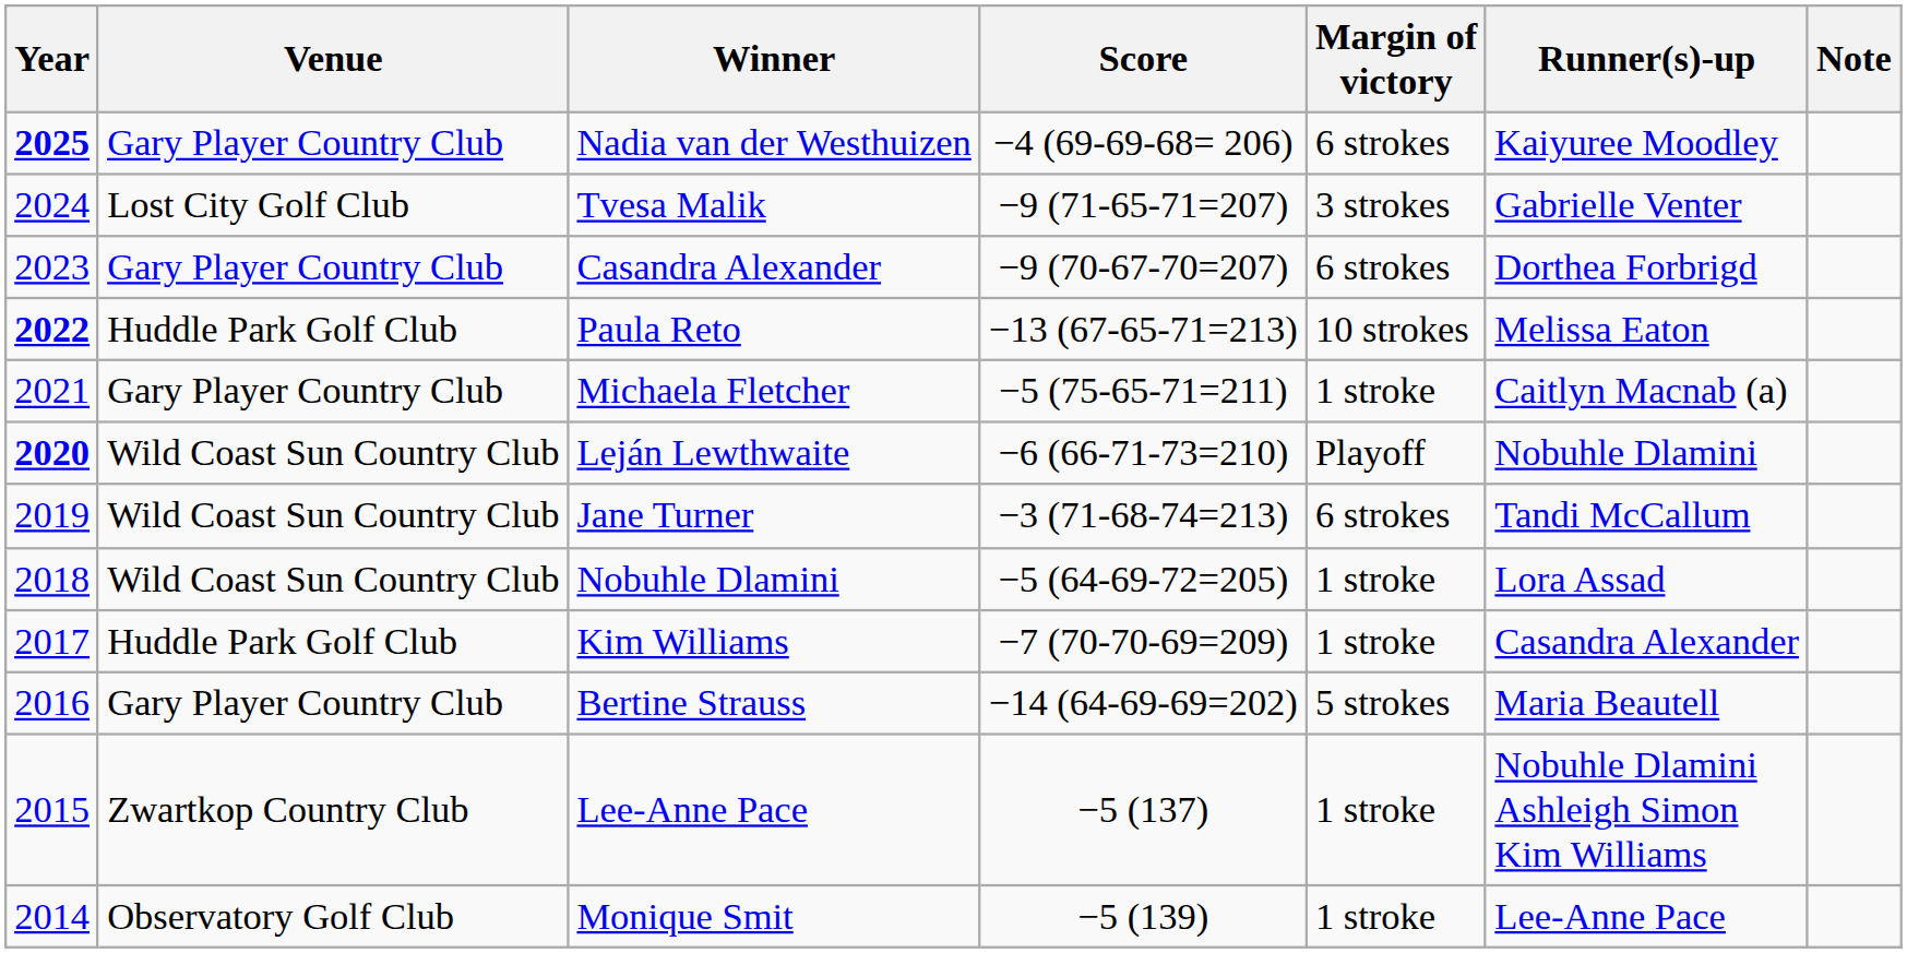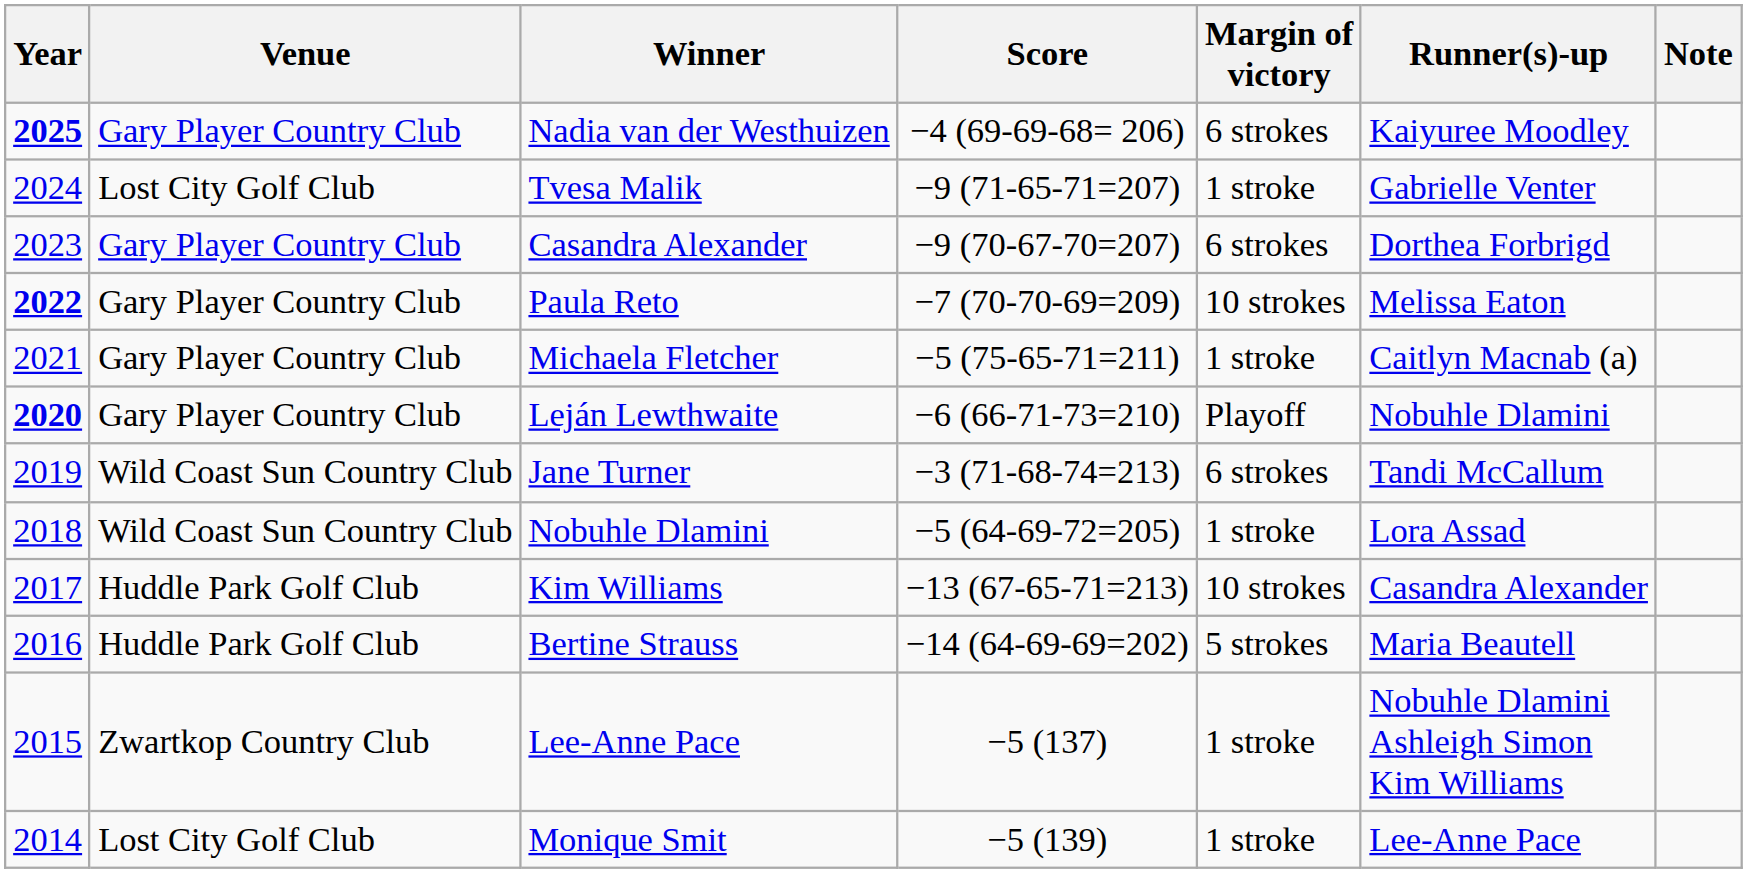 <table class=wikitable style="font-size:95%">
 <tr>
 <th>Year</th>
 <th>Venue</th>
 <th>Winner</th>
 <th>Score</th>
 <th>Margin of<br>victory</th>
 <th>Runner(s)-up</th>
 <th>Note</th>
 </tr>
 <tr>
 <td><strong><a href='#'>2025</a></strong></td>
 <td><a href='#'>Gary Player Country Club</a></td>
 <td> <a href='#'>Nadia van der Westhuizen</a></td>
 <td align=center>−4 (69-69-68= 206)</td>
 <td>6 strokes</td>
 <td> <a href='#'>Kaiyuree Moodley</a></td>
 <td></td>
 </tr>
 <tr>
 <td><a href='#'>2024</a></td>
 <td>Lost City Golf Club</td>
 <td> <a href='#'>Tvesa Malik</a></td>
 <td align=center>−9 (71-65-71=207)</td>
-<td>3 strokes</td>
+<td>1 stroke</td>
 <td> <a href='#'>Gabrielle Venter</a></td>
 <td></td>
 </tr>
 <tr>
 <td><a href='#'>2023</a></td>
 <td><a href='#'>Gary Player Country Club</a></td>
 <td> <a href='#'>Casandra Alexander</a></td>
 <td align=center>−9 (70-67-70=207)</td>
 <td>6 strokes</td>
 <td> <a href='#'>Dorthea Forbrigd</a></td>
 <td></td>
 </tr>
 <tr>
 <td><strong><a href='#'>2022</a></strong></td>
-<td>Huddle Park Golf Club</td>
+<td>Gary Player Country Club</td>
 <td> <a href='#'>Paula Reto</a></td>
-<td align=center>−13 (67-65-71=213)</td>
+<td align=center>−7 (70-70-69=209)</td>
 <td>10 strokes</td>
 <td> <a href='#'>Melissa Eaton</a></td>
 <td></td>
 </tr>
 <tr>
 <td><a href='#'>2021</a></td>
 <td>Gary Player Country Club</td>
 <td> <a href='#'>Michaela Fletcher</a></td>
 <td align=center>−5 (75-65-71=211)</td>
 <td>1 stroke</td>
 <td> <a href='#'>Caitlyn Macnab</a> (a)</td>
 <td></td>
 </tr>
 <tr>
 <td><strong><a href='#'>2020</a></strong></td>
-<td>Wild Coast Sun Country Club</td>
+<td>Gary Player Country Club</td>
 <td> <a href='#'>Leján Lewthwaite</a></td>
 <td align=center>−6 (66-71-73=210)</td>
 <td>Playoff</td>
 <td> <a href='#'>Nobuhle Dlamini</a></td>
 <td></td>
 </tr>
 <tr>
 <td><a href='#'>2019</a></td>
 <td>Wild Coast Sun Country Club</td>
 <td> <a href='#'>Jane Turner</a></td>
 <td align=center>−3 (71-68-74=213)</td>
 <td>6 strokes</td>
 <td> <a href='#'>Tandi McCallum</a></td>
 <td></td>
 </tr>
 <tr>
 <td><a href='#'>2018</a></td>
 <td>Wild Coast Sun Country Club</td>
 <td> <a href='#'>Nobuhle Dlamini</a></td>
 <td align=center>−5 (64-69-72=205)</td>
 <td>1 stroke</td>
 <td> <a href='#'>Lora Assad</a></td>
 <td></td>
 </tr>
 <tr>
 <td><a href='#'>2017</a></td>
 <td>Huddle Park Golf Club</td>
 <td> <a href='#'>Kim Williams</a></td>
-<td align=center>−7 (70-70-69=209)</td>
-<td>1 stroke</td>
+<td align=center>−13 (67-65-71=213)</td>
+<td>10 strokes</td>
 <td> <a href='#'>Casandra Alexander</a></td>
 <td></td>
 </tr>
 <tr>
 <td><a href='#'>2016</a></td>
-<td>Gary Player Country Club</td>
+<td>Huddle Park Golf Club</td>
 <td> <a href='#'>Bertine Strauss</a></td>
 <td align=center>−14 (64-69-69=202)</td>
 <td>5 strokes</td>
 <td> <a href='#'>Maria Beautell</a></td>
 <td></td>
 </tr>
 <tr>
 <td><a href='#'>2015</a></td>
 <td>Zwartkop Country Club</td>
 <td> <a href='#'>Lee-Anne Pace</a></td>
 <td align=center>−5 (137)</td>
 <td>1 stroke</td>
 <td> <a href='#'>Nobuhle Dlamini</a><br> <a href='#'>Ashleigh Simon</a><br> <a href='#'>Kim Williams</a></td>
 <td></td>
 </tr>
 <tr>
 <td><a href='#'>2014</a></td>
-<td>Observatory Golf Club</td>
+<td>Lost City Golf Club</td>
 <td> <a href='#'>Monique Smit</a></td>
 <td align=center>−5 (139)</td>
 <td>1 stroke</td>
 <td> <a href='#'>Lee-Anne Pace</a></td>
 <td></td>
 </tr>
 </table>
